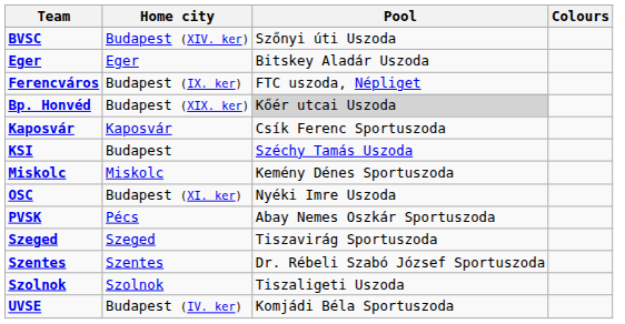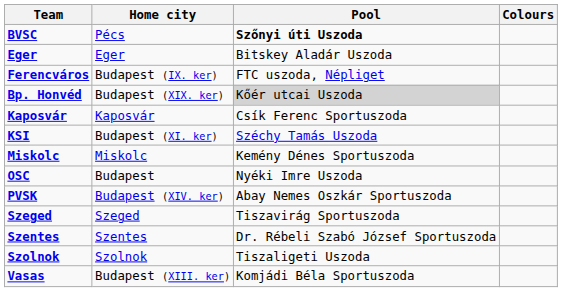 <table class="wikitable sortable">
 <tr>
 <th>Team</th>
 <th>Home city</th>
 <th>Pool</th>
 <th>Colours</th>
 </tr>
 <tr>
 <td><strong><a href='#'>BVSC</a></strong></td>
-<td><a href='#'>Budapest</a> <small>(<a href='#'>XIV. ker</a>)</small></td>
-<td>Szőnyi úti Uszoda</td>
+<td><a href='#'>Pécs</a></td>
+<td><strong>Szőnyi úti Uszoda</strong></td>
 <td style="text-align:center"> </td>
 </tr>
 <tr>
 <td><strong><a href='#'>Eger</a></strong></td>
 <td><a href='#'>Eger</a></td>
 <td>Bitskey Aladár Uszoda</td>
 <td style="text-align:center"> </td>
 </tr>
 <tr>
 <td><strong><a href='#'>Ferencváros</a></strong></td>
 <td>Budapest <small>(<a href='#'>IX. ker</a>)</small></td>
 <td>FTC uszoda, <a href='#'>Népliget</a></td>
 <td style="text-align:center"> </td>
 </tr>
 <tr>
 <td><strong><a href='#'>Bp. Honvéd</a></strong></td>
 <td>Budapest <small>(<a href='#'>XIX. ker</a>)</small></td>
 <td style="background: lightgrey;">Kőér utcai Uszoda</td>
 <td style="text-align:center">  </td>
 </tr>
 <tr>
 <td><strong><a href='#'>Kaposvár</a></strong></td>
 <td><a href='#'>Kaposvár</a></td>
 <td>Csík Ferenc Sportuszoda</td>
 <td style="text-align:center"> </td>
 </tr>
 <tr>
 <td><strong><a href='#'>KSI</a></strong></td>
-<td>Budapest</td>
+<td>Budapest <small>(<a href='#'>XI. ker</a>)</small></td>
 <td><a href='#'>Széchy Tamás Uszoda</a></td>
 <td style="text-align:center"> </td>
 </tr>
 <tr>
 <td><strong><a href='#'>Miskolc</a></strong></td>
 <td><a href='#'>Miskolc</a></td>
 <td>Kemény Dénes Sportuszoda</td>
 <td style="text-align:center"> </td>
 </tr>
 <tr>
 <td><strong><a href='#'>OSC</a></strong></td>
-<td>Budapest <small>(<a href='#'>XI. ker</a>)</small></td>
+<td>Budapest</td>
 <td>Nyéki Imre Uszoda</td>
 <td style="text-align:center"> </td>
 </tr>
 <tr>
 <td><strong><a href='#'>PVSK</a></strong></td>
-<td><a href='#'>Pécs</a></td>
+<td><a href='#'>Budapest</a> <small>(<a href='#'>XIV. ker</a>)</small></td>
 <td>Abay Nemes Oszkár Sportuszoda</td>
 <td style="text-align:center"> </td>
 </tr>
 <tr>
 <td><strong><a href='#'>Szeged</a></strong></td>
 <td><a href='#'>Szeged</a></td>
 <td>Tiszavirág Sportuszoda</td>
 <td style="text-align:center"> </td>
 </tr>
 <tr>
 <td><strong><a href='#'>Szentes</a></strong></td>
 <td><a href='#'>Szentes</a></td>
 <td>Dr. Rébeli Szabó József Sportuszoda</td>
 <td style="text-align:center">  </td>
 </tr>
 <tr>
 <td><strong><a href='#'>Szolnok</a></strong></td>
 <td><a href='#'>Szolnok</a></td>
 <td>Tiszaligeti Uszoda</td>
 <td style="text-align:center"> </td>
 </tr>
 <tr>
-<td><strong><a href='#'>UVSE</a></strong></td>
-<td>Budapest <small>(<a href='#'>IV. ker</a>)</small></td>
+<td><strong><a href='#'>Vasas</a></strong></td>
+<td>Budapest <small>(<a href='#'>XIII. ker</a>)</small></td>
 <td>Komjádi Béla Sportuszoda</td>
 <td style="text-align:center"> </td>
 </tr>
 </table>
